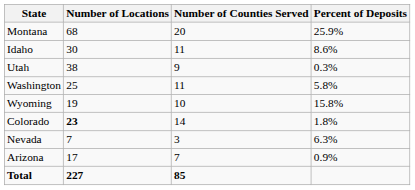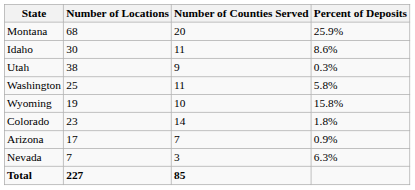 <table class="wikitable">
 <tr>
 <th>State</th>
 <th>Number of Locations</th>
 <th>Number of Counties Served</th>
 <th>Percent of Deposits</th>
 </tr>
 <tr>
 <td>Montana</td>
 <td>68</td>
 <td>20</td>
 <td>25.9%</td>
 </tr>
 <tr>
 <td>Idaho</td>
 <td>30</td>
 <td>11</td>
 <td>8.6%</td>
 </tr>
 <tr>
 <td>Utah</td>
 <td>38</td>
 <td>9</td>
 <td>0.3%</td>
 </tr>
 <tr>
 <td>Washington</td>
 <td>25</td>
 <td>11</td>
 <td>5.8%</td>
 </tr>
 <tr>
 <td>Wyoming</td>
 <td>19</td>
 <td>10</td>
 <td>15.8%</td>
 </tr>
 <tr>
 <td>Colorado</td>
-<td><strong>23</strong></td>
+<td>23</td>
 <td>14</td>
 <td>1.8%</td>
+</tr>
+<tr>
+<td>Arizona</td>
+<td>17</td>
+<td>7</td>
+<td>0.9%</td>
 </tr>
 <tr>
 <td>Nevada</td>
 <td>7</td>
 <td>3</td>
 <td>6.3%</td>
 </tr>
 <tr>
-<td>Arizona</td>
-<td>17</td>
-<td>7</td>
-<td>0.9%</td>
-</tr>
-<tr>
 <td><strong>Total</strong></td>
 <td><strong>227</strong></td>
 <td><strong>85</strong></td>
 <td></td>
 </tr>
 </table>
